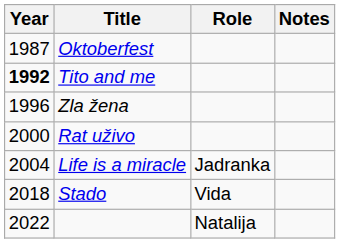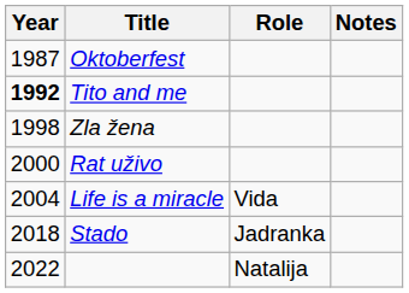 <table class="wikitable sortable">
 <tr>
 <th>Year</th>
 <th>Title</th>
 <th>Role</th>
 <th class="unsortable">Notes</th>
 </tr>
 <tr>
 <td>1987</td>
 <td><em><a href='#'>Oktoberfest</a></em></td>
 <td></td>
 <td></td>
 </tr>
 <tr>
 <td><strong>1992</strong></td>
 <td><em><a href='#'>Tito and me</a></em></td>
 <td></td>
 <td></td>
 </tr>
 <tr>
-<td>1996</td>
+<td>1998</td>
 <td><em>Zla žena</em></td>
 <td></td>
 <td></td>
 </tr>
 <tr>
 <td>2000</td>
 <td><em><a href='#'>Rat uživo</a></em></td>
 <td></td>
 <td></td>
 </tr>
 <tr>
 <td>2004</td>
 <td><em><a href='#'>Life is a miracle</a></em></td>
-<td>Jadranka</td>
+<td>Vida</td>
 <td></td>
 </tr>
 <tr>
 <td>2018</td>
 <td><em><a href='#'>Stado</a></em></td>
-<td>Vida</td>
+<td>Jadranka</td>
 <td></td>
 </tr>
 <tr>
 <td>2022</td>
 <td><em></em></td>
 <td>Natalija</td>
 <td></td>
 </tr>
 </table>
